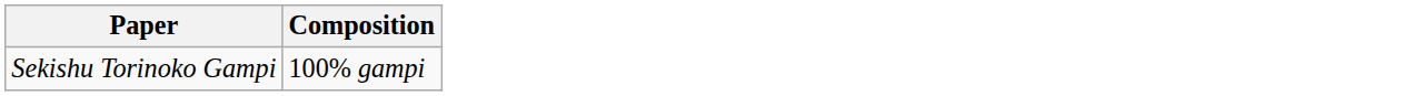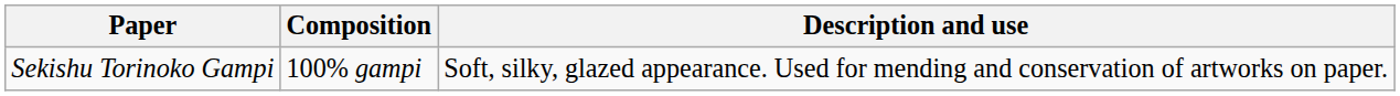 <table class="wikitable">
 <tr>
 <th>Paper</th>
 <th>Composition</th>
+<th>Description and use</th>
 </tr>
 <tr>
 <td><em>Sekishu Torinoko Gampi</em></td>
 <td>100% <em>gampi</em></td>
+<td>Soft, silky, glazed appearance. Used for mending and conservation of artworks on paper.</td>
 </tr>
 </table>
